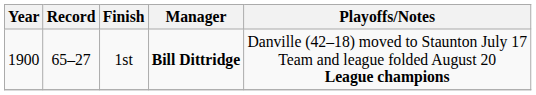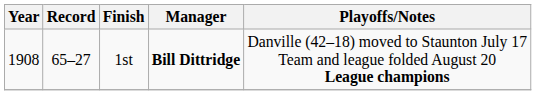 <table class="wikitable">
 <tr>
 <th>Year</th>
 <th>Record</th>
 <th>Finish</th>
 <th>Manager</th>
 <th>Playoffs/Notes</th>
 </tr>
 <tr align=center>
-<td>1900</td>
+<td>1908</td>
 <td>65–27</td>
 <td>1st</td>
 <td><strong>Bill Dittridge</strong></td>
 <td>Danville (42–18) moved to Staunton July 17<br>Team and league folded August 20<br><strong>League champions</strong></td>
 </tr>
 <tr align=center>
 </tr>
 </table>
